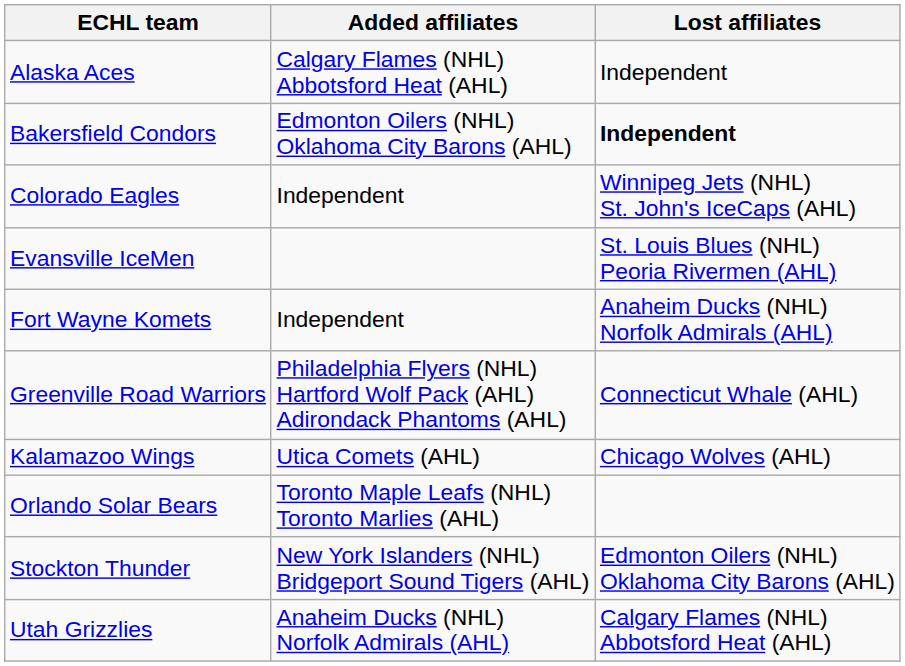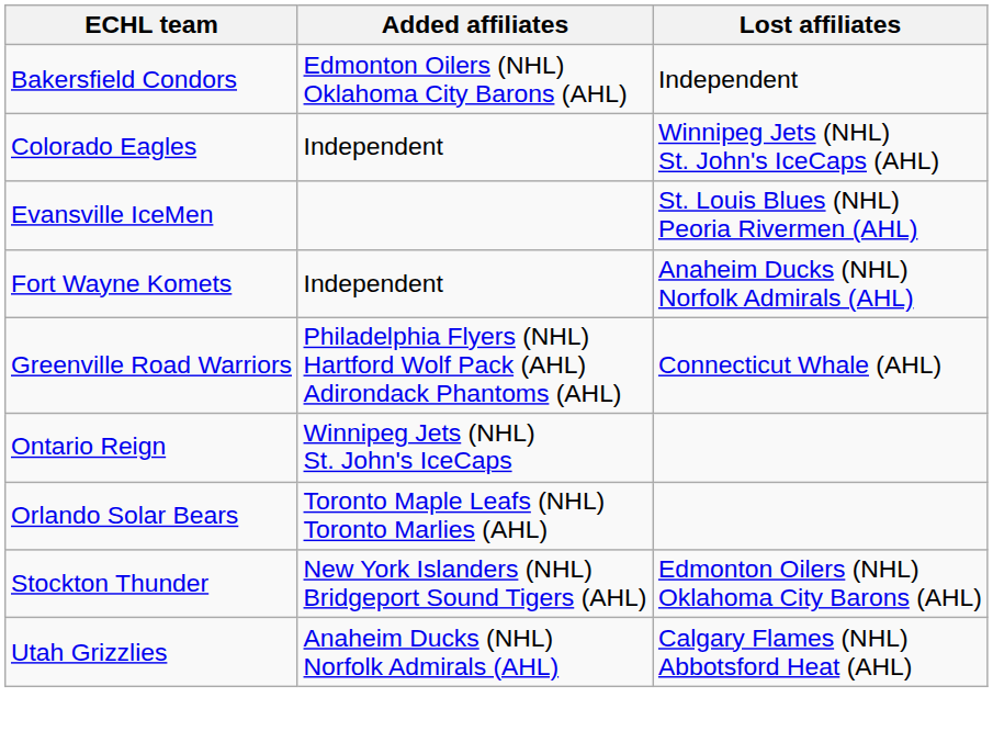 <table class="wikitable">
 <tr>
 <th bgcolor="#DDDDFF">ECHL team</th>
 <th bgcolor="#DDDDFF">Added affiliates</th>
 <th bgcolor="#DDDDFF">Lost affiliates</th>
 </tr>
 <tr>
-<td><a href='#'>Alaska Aces</a></td>
-<td><a href='#'>Calgary Flames</a> (NHL)<br><a href='#'>Abbotsford Heat</a> (AHL)</td>
-<td>Independent</td>
-</tr>
-<tr>
 <td><a href='#'>Bakersfield Condors</a></td>
 <td><a href='#'>Edmonton Oilers</a> (NHL)<br><a href='#'>Oklahoma City Barons</a> (AHL)</td>
-<td><strong>Independent</strong></td>
+<td>Independent</td>
 </tr>
 <tr>
 <td><a href='#'>Colorado Eagles</a></td>
 <td>Independent</td>
 <td><a href='#'>Winnipeg Jets</a> (NHL)<br><a href='#'>St. John's IceCaps</a> (AHL)</td>
 </tr>
 <tr>
 <td><a href='#'>Evansville IceMen</a></td>
 <td></td>
 <td><a href='#'>St. Louis Blues</a> (NHL)<br><a href='#'>Peoria Rivermen (AHL)</a></td>
 </tr>
 <tr>
 <td><a href='#'>Fort Wayne Komets</a></td>
 <td>Independent</td>
 <td><a href='#'>Anaheim Ducks</a> (NHL)<br><a href='#'>Norfolk Admirals (AHL)</a></td>
 </tr>
 <tr>
 <td><a href='#'>Greenville Road Warriors</a></td>
 <td><a href='#'>Philadelphia Flyers</a> (NHL)<br><a href='#'>Hartford Wolf Pack</a> (AHL)<br><a href='#'>Adirondack Phantoms</a> (AHL)</td>
 <td><a href='#'>Connecticut Whale</a> (AHL)</td>
 </tr>
 <tr>
-<td><a href='#'>Kalamazoo Wings</a></td>
-<td><a href='#'>Utica Comets</a> (AHL)</td>
-<td><a href='#'>Chicago Wolves</a> (AHL)</td>
+<td><a href='#'>Ontario Reign</a></td>
+<td><a href='#'>Winnipeg Jets</a> (NHL)<br><a href='#'>St. John's IceCaps</a></td>
+<td></td>
 </tr>
 <tr>
 <td><a href='#'>Orlando Solar Bears</a></td>
 <td><a href='#'>Toronto Maple Leafs</a> (NHL)<br><a href='#'>Toronto Marlies</a> (AHL)</td>
 <td></td>
 </tr>
 <tr>
 <td><a href='#'>Stockton Thunder</a></td>
 <td><a href='#'>New York Islanders</a> (NHL)<br><a href='#'>Bridgeport Sound Tigers</a> (AHL)</td>
 <td><a href='#'>Edmonton Oilers</a> (NHL)<br><a href='#'>Oklahoma City Barons</a> (AHL)</td>
 </tr>
 <tr>
 <td><a href='#'>Utah Grizzlies</a></td>
 <td><a href='#'>Anaheim Ducks</a> (NHL)<br><a href='#'>Norfolk Admirals (AHL)</a></td>
 <td><a href='#'>Calgary Flames</a> (NHL)<br><a href='#'>Abbotsford Heat</a> (AHL)</td>
 </tr>
 </table>
